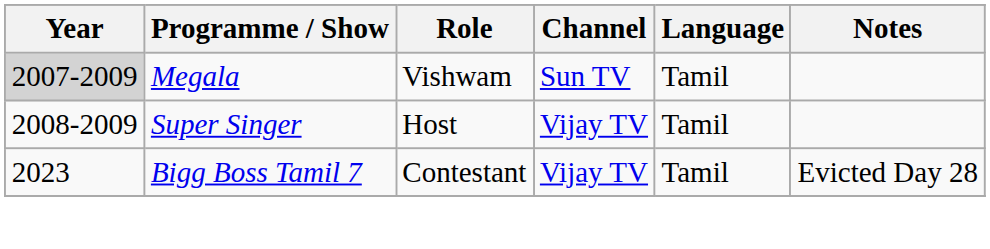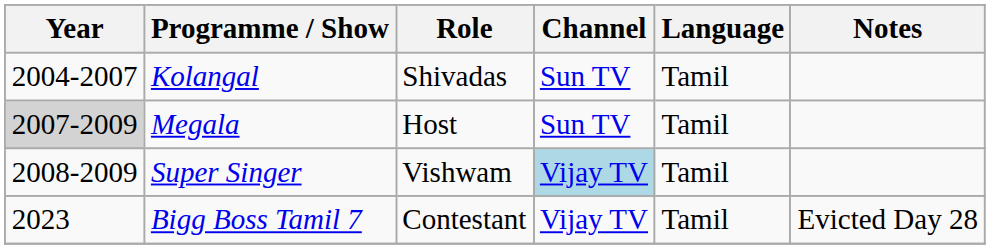 <table class="wikitable" style="font-size: 95%;">
 <tr>
 <th>Year</th>
 <th>Programme / Show</th>
 <th>Role</th>
 <th>Channel</th>
 <th>Language</th>
 <th>Notes</th>
 </tr>
 <tr>
+<td>2004-2007</td>
+<td><em><a href='#'>Kolangal</a></em></td>
+<td>Shivadas</td>
+<td><a href='#'>Sun TV</a></td>
+<td>Tamil</td>
+<td></td>
+</tr>
+<tr>
 <td style="background: lightgrey;">2007-2009</td>
 <td><em><a href='#'>Megala</a></em></td>
-<td>Vishwam</td>
+<td>Host</td>
 <td><a href='#'>Sun TV</a></td>
 <td>Tamil</td>
 <td></td>
 </tr>
 <tr>
 <td>2008-2009</td>
 <td><em><a href='#'>Super Singer</a></em></td>
-<td>Host</td>
-<td><a href='#'>Vijay TV</a></td>
+<td>Vishwam</td>
+<td style="background: lightblue;"><a href='#'>Vijay TV</a></td>
 <td>Tamil</td>
 <td></td>
 </tr>
 <tr>
 <td>2023</td>
 <td><em><a href='#'>Bigg Boss Tamil 7</a></em></td>
 <td>Contestant</td>
 <td><a href='#'>Vijay TV</a></td>
 <td>Tamil</td>
 <td>Evicted Day 28</td>
 </tr>
 <tr>
 </tr>
 </table>
